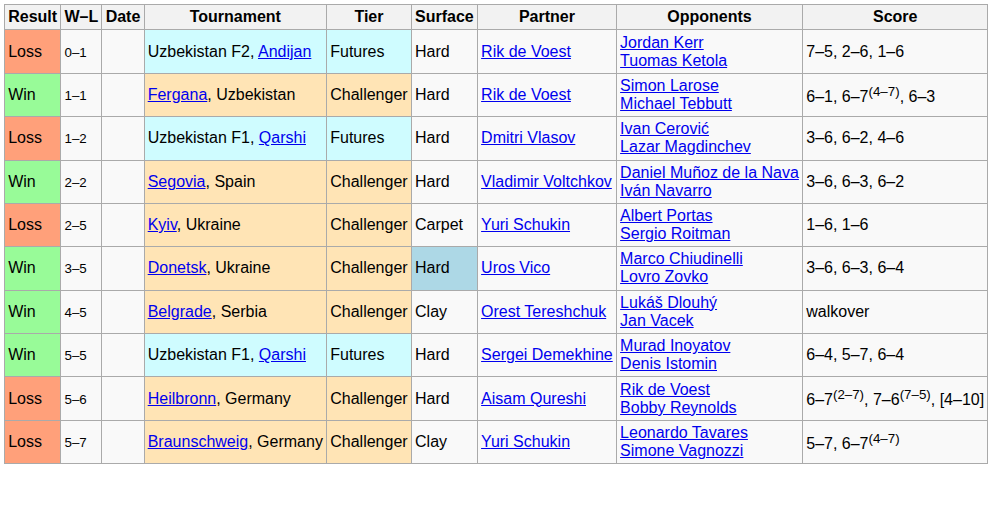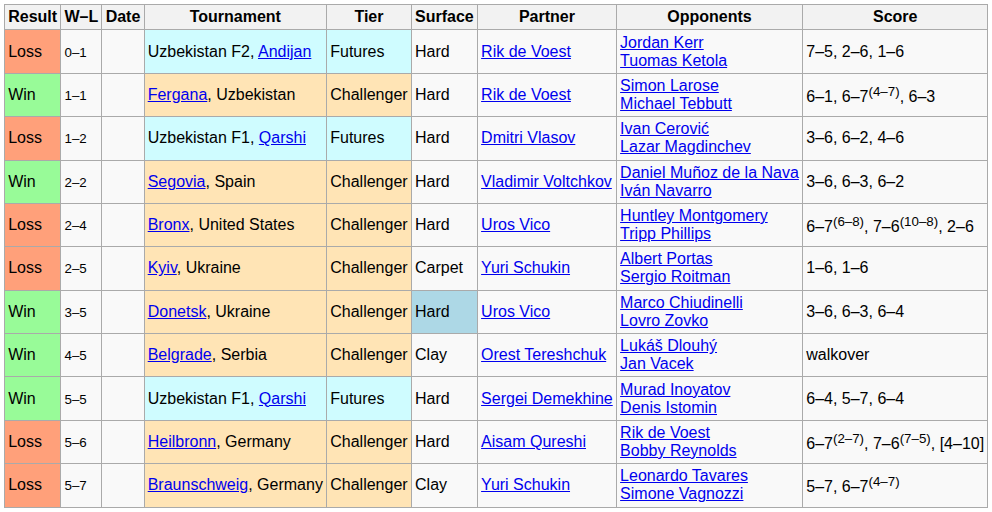 <table class="sortable wikitable">
 <tr>
 <th>Result</th>
 <th class="unsortable">W–L</th>
 <th>Date</th>
 <th>Tournament</th>
 <th>Tier</th>
 <th>Surface</th>
 <th>Partner</th>
 <th>Opponents</th>
 <th class="unsortable">Score</th>
 </tr>
 <tr>
 <td style="background:#ffa07a;">Loss</td>
 <td><small>0–1</small></td>
 <td></td>
 <td style="background:#cffcff;">Uzbekistan F2, <a href='#'>Andijan</a></td>
 <td style="background:#cffcff;">Futures</td>
 <td>Hard</td>
 <td> <a href='#'>Rik de Voest</a></td>
 <td> <a href='#'>Jordan Kerr</a> <br>  <a href='#'>Tuomas Ketola</a></td>
 <td>7–5, 2–6, 1–6</td>
 </tr>
 <tr>
 <td style="background:#98fb98;">Win</td>
 <td><small>1–1</small></td>
 <td></td>
 <td style="background:moccasin;"><a href='#'>Fergana</a>, Uzbekistan</td>
 <td style="background:moccasin;">Challenger</td>
 <td>Hard</td>
 <td> <a href='#'>Rik de Voest</a></td>
 <td> <a href='#'>Simon Larose</a> <br>  <a href='#'>Michael Tebbutt</a></td>
 <td>6–1, 6–7<sup>(4–7)</sup>, 6–3</td>
 </tr>
 <tr>
 <td style="background:#ffa07a;">Loss</td>
 <td><small>1–2</small></td>
 <td></td>
 <td style="background:#cffcff;">Uzbekistan F1, <a href='#'>Qarshi</a></td>
 <td style="background:#cffcff;">Futures</td>
 <td>Hard</td>
 <td> <a href='#'>Dmitri Vlasov</a></td>
 <td> <a href='#'>Ivan Cerović</a> <br>  <a href='#'>Lazar Magdinchev</a></td>
 <td>3–6, 6–2, 4–6</td>
 </tr>
 <tr>
 <td style="background:#98fb98;">Win</td>
 <td><small>2–2</small></td>
 <td></td>
 <td style="background:moccasin;"><a href='#'>Segovia</a>, Spain</td>
 <td style="background:moccasin;">Challenger</td>
 <td>Hard</td>
 <td> <a href='#'>Vladimir Voltchkov</a></td>
 <td> <a href='#'>Daniel Muñoz de la Nava</a> <br>  <a href='#'>Iván Navarro</a></td>
 <td>3–6, 6–3, 6–2</td>
+</tr>
+<tr>
+<td style="background:#ffa07a;">Loss</td>
+<td><small>2–4</small></td>
+<td></td>
+<td style="background:moccasin;"><a href='#'>Bronx</a>, United States</td>
+<td style="background:moccasin;">Challenger</td>
+<td>Hard</td>
+<td> <a href='#'>Uros Vico</a></td>
+<td> <a href='#'>Huntley Montgomery</a> <br>  <a href='#'>Tripp Phillips</a></td>
+<td>6–7<sup>(6–8)</sup>, 7–6<sup>(10–8)</sup>, 2–6</td>
 </tr>
 <tr>
 <td style="background:#ffa07a;">Loss</td>
 <td><small>2–5</small></td>
 <td></td>
 <td style="background:moccasin;"><a href='#'>Kyiv</a>, Ukraine</td>
 <td style="background:moccasin;">Challenger</td>
 <td>Carpet</td>
 <td> <a href='#'>Yuri Schukin</a></td>
 <td> <a href='#'>Albert Portas</a> <br>  <a href='#'>Sergio Roitman</a></td>
 <td>1–6, 1–6</td>
 </tr>
 <tr>
 <td style="background:#98fb98;">Win</td>
 <td><small>3–5</small></td>
 <td></td>
 <td style="background:moccasin;"><a href='#'>Donetsk</a>, Ukraine</td>
 <td style="background:moccasin;">Challenger</td>
 <td style="background: lightblue;">Hard</td>
 <td> <a href='#'>Uros Vico</a></td>
 <td> <a href='#'>Marco Chiudinelli</a> <br>  <a href='#'>Lovro Zovko</a></td>
 <td>3–6, 6–3, 6–4</td>
 </tr>
 <tr>
 <td style="background:#98fb98;">Win</td>
 <td><small>4–5</small></td>
 <td></td>
 <td style="background:moccasin;"><a href='#'>Belgrade</a>, Serbia</td>
 <td style="background:moccasin;">Challenger</td>
 <td>Clay</td>
 <td> <a href='#'>Orest Tereshchuk</a></td>
 <td> <a href='#'>Lukáš Dlouhý</a> <br>  <a href='#'>Jan Vacek</a></td>
 <td>walkover</td>
 </tr>
 <tr>
 <td style="background:#98fb98;">Win</td>
 <td><small>5–5</small></td>
 <td></td>
 <td style="background:#cffcff;">Uzbekistan F1, <a href='#'>Qarshi</a></td>
 <td style="background:#cffcff;">Futures</td>
 <td>Hard</td>
 <td> <a href='#'>Sergei Demekhine</a></td>
 <td> <a href='#'>Murad Inoyatov</a> <br>  <a href='#'>Denis Istomin</a></td>
 <td>6–4, 5–7, 6–4</td>
 </tr>
 <tr>
 <td style="background:#ffa07a;">Loss</td>
 <td><small>5–6</small></td>
 <td></td>
 <td style="background:moccasin;"><a href='#'>Heilbronn</a>, Germany</td>
 <td style="background:moccasin;">Challenger</td>
 <td>Hard</td>
 <td> <a href='#'>Aisam Qureshi</a></td>
 <td> <a href='#'>Rik de Voest</a> <br>  <a href='#'>Bobby Reynolds</a></td>
 <td>6–7<sup>(2–7)</sup>, 7–6<sup>(7–5)</sup>, [4–10]</td>
 </tr>
 <tr>
 <td style="background:#ffa07a;">Loss</td>
 <td><small>5–7</small></td>
 <td></td>
 <td style="background:moccasin;"><a href='#'>Braunschweig</a>, Germany</td>
 <td style="background:moccasin;">Challenger</td>
 <td>Clay</td>
 <td> <a href='#'>Yuri Schukin</a></td>
 <td> <a href='#'>Leonardo Tavares</a> <br>  <a href='#'>Simone Vagnozzi</a></td>
 <td>5–7, 6–7<sup>(4–7)</sup></td>
 </tr>
 </table>
